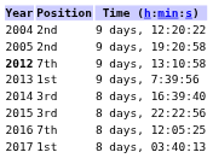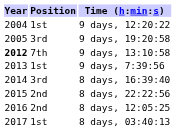 <table align="right" class="toccolours" style="margin: 0 .4em; font-size: 100%">
 <tr>
 <th style="background: #ccf">Year</th>
 <th style="background: #ccf">Position</th>
 <th style="background: #ccf">Time (<a href='#'>h</a>:<a href='#'>min</a>:<a href='#'>s</a>)</th>
 </tr>
 <tr>
 <td>2004</td>
-<td>2nd</td>
+<td>1st</td>
 <td>9 days, 12:20:22</td>
 </tr>
 <tr>
 <td>2005</td>
-<td>2nd</td>
+<td>3rd</td>
 <td>9 days, 19:20:58</td>
 </tr>
 <tr>
 <td><strong>2012</strong></td>
 <td>7th</td>
 <td>9 days, 13:10:58</td>
 </tr>
 <tr>
 <td>2013</td>
 <td>1st</td>
 <td>9 days,   7:39:56</td>
 </tr>
 <tr>
 <td>2014</td>
 <td>3rd</td>
 <td>8 days, 16:39:40</td>
 </tr>
 <tr>
 <td>2015</td>
-<td>3rd</td>
+<td>2nd</td>
 <td>8 days, 22:22:56</td>
 </tr>
 <tr>
 <td>2016</td>
-<td>7th</td>
+<td>2nd</td>
 <td>8 days, 12:05:25</td>
 </tr>
 <tr>
 <td>2017</td>
 <td>1st</td>
 <td>8 days, 03:40:13</td>
 </tr>
 </table>
